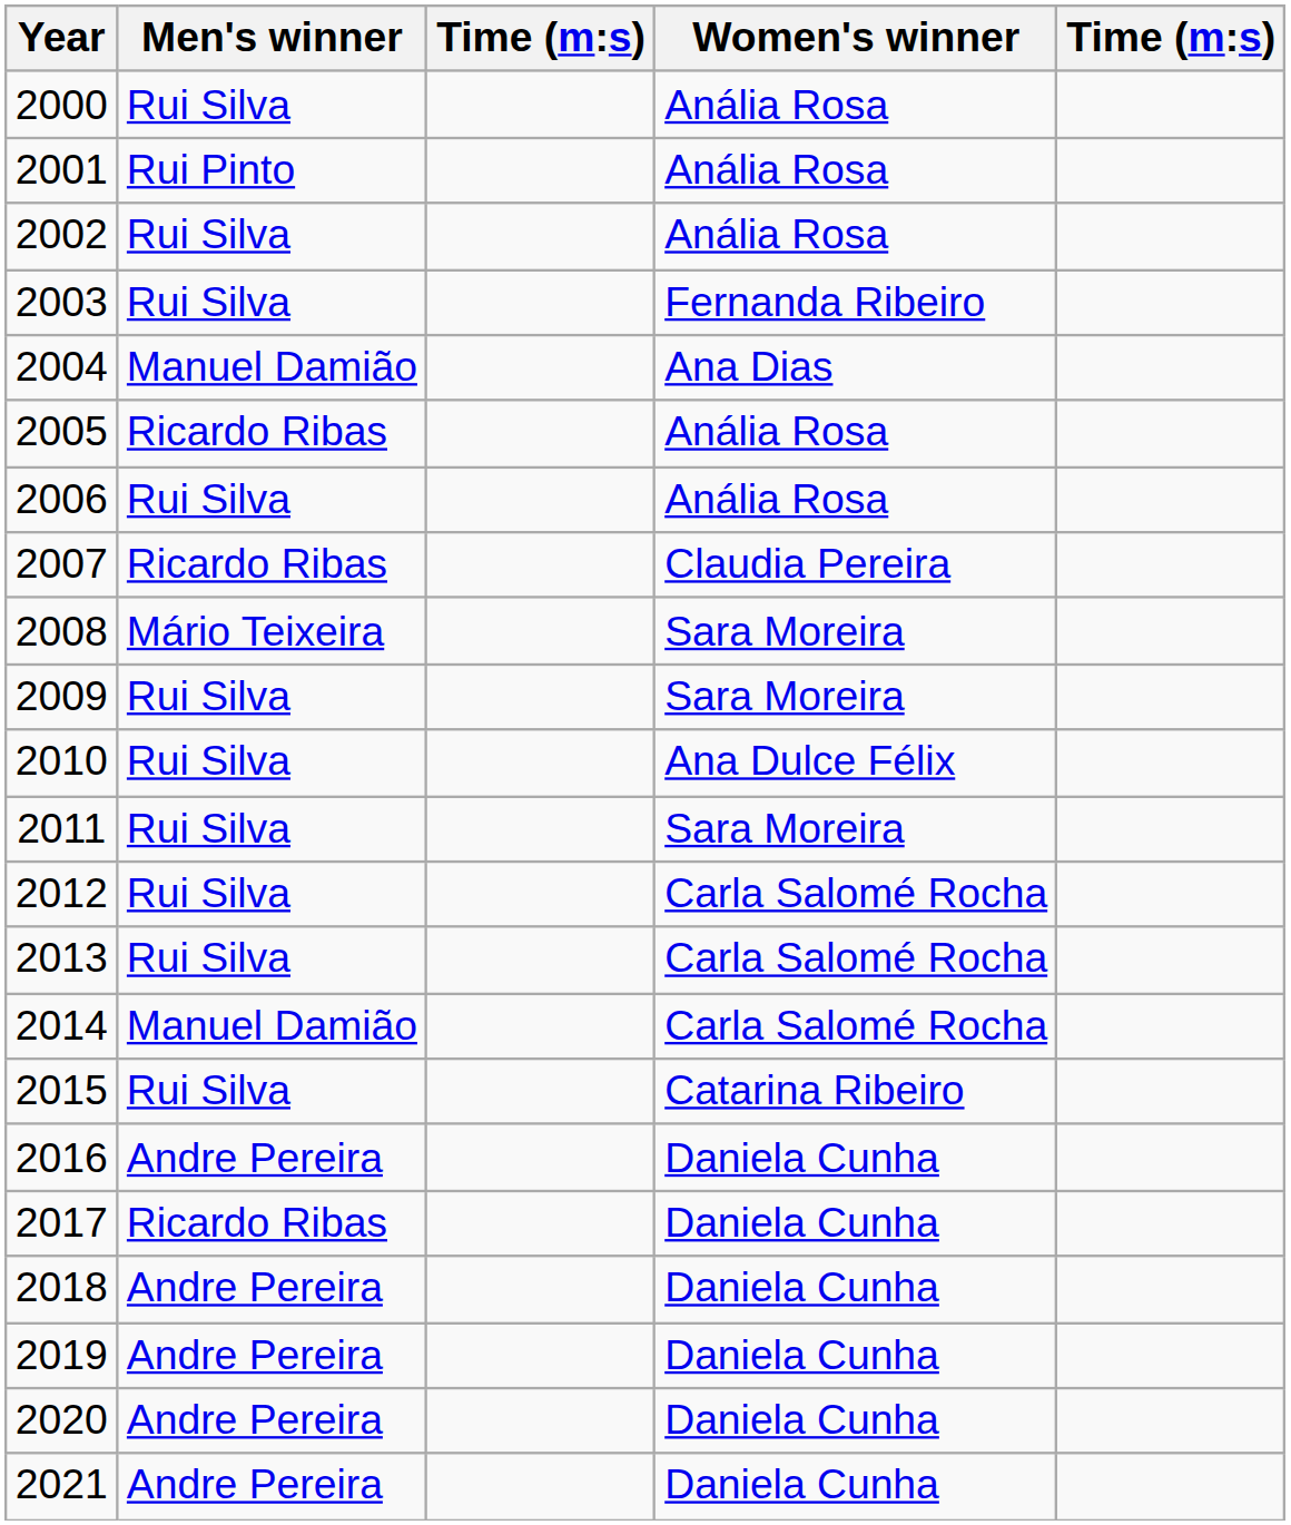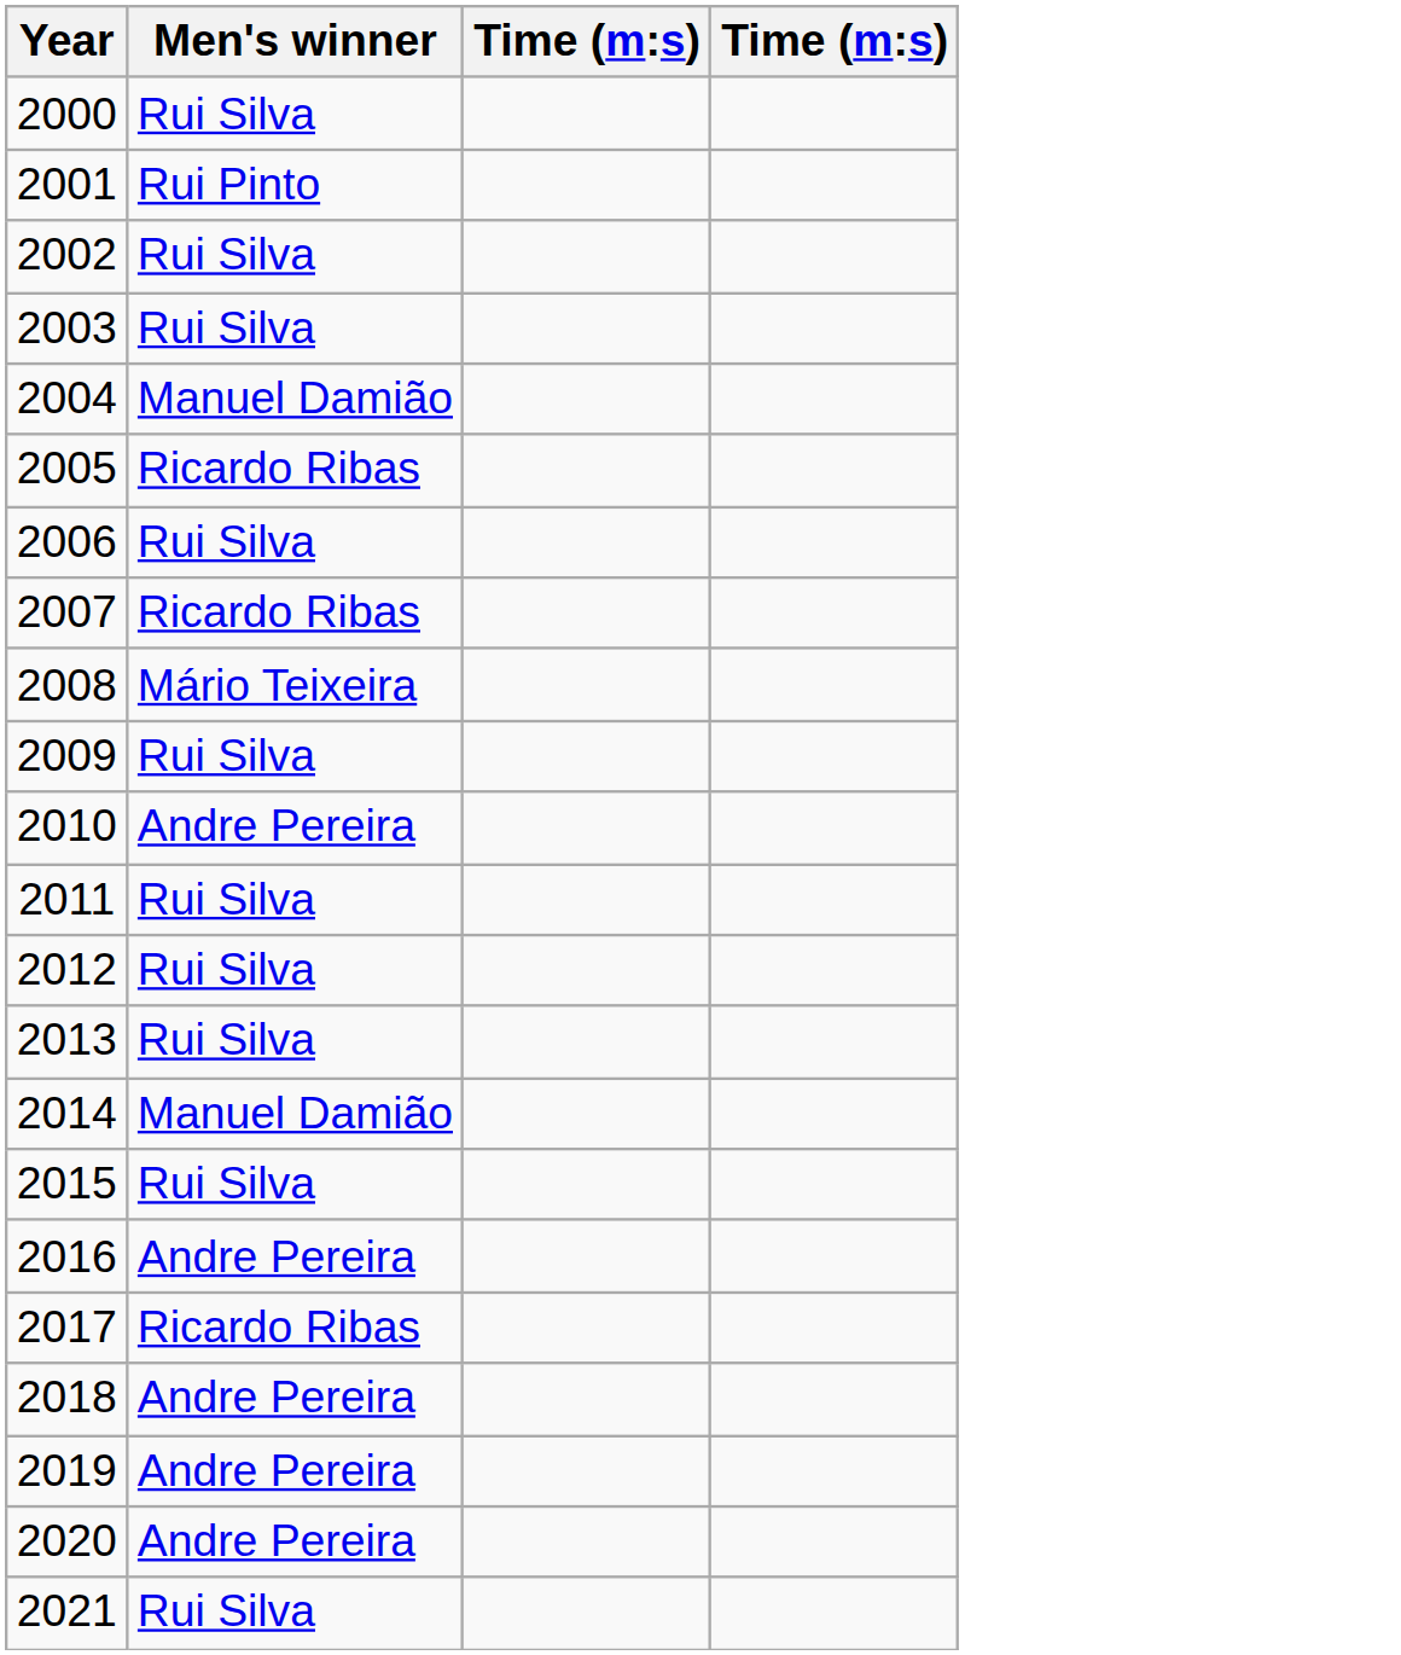 <table class="wikitable" style="text-align:center">
 <tr>
 <th>Year</th>
 <th>Men's winner</th>
 <th>Time (<a href='#'>m</a>:<a href='#'>s</a>)</th>
-<th>Women's winner</th>
 <th>Time (<a href='#'>m</a>:<a href='#'>s</a>)</th>
 </tr>
 <tr>
 <td>2000</td>
 <td align=left><a href='#'>Rui Silva</a></td>
 <td></td>
-<td align=left><a href='#'>Anália Rosa</a></td>
 <td></td>
 </tr>
 <tr>
 <td>2001</td>
 <td align=left><a href='#'>Rui Pinto</a></td>
 <td></td>
-<td align=left><a href='#'>Anália Rosa</a></td>
 <td></td>
 </tr>
 <tr>
 <td>2002</td>
 <td align=left><a href='#'>Rui Silva</a></td>
 <td></td>
-<td align=left><a href='#'>Anália Rosa</a></td>
 <td></td>
 </tr>
 <tr>
 <td>2003</td>
 <td align=left><a href='#'>Rui Silva</a></td>
 <td></td>
-<td align=left><a href='#'>Fernanda Ribeiro</a></td>
 <td></td>
 </tr>
 <tr>
 <td>2004</td>
 <td align=left><a href='#'>Manuel Damião</a></td>
 <td></td>
-<td align=left><a href='#'>Ana Dias</a></td>
 <td></td>
 </tr>
 <tr>
 <td>2005</td>
 <td align=left><a href='#'>Ricardo Ribas</a></td>
 <td></td>
-<td align=left><a href='#'>Anália Rosa</a></td>
 <td></td>
 </tr>
 <tr>
 <td>2006</td>
 <td align=left><a href='#'>Rui Silva</a></td>
 <td></td>
-<td align=left><a href='#'>Anália Rosa</a></td>
 <td></td>
 </tr>
 <tr>
 <td>2007</td>
 <td align=left><a href='#'>Ricardo Ribas</a></td>
 <td></td>
-<td align=left><a href='#'>Claudia Pereira</a></td>
 <td></td>
 </tr>
 <tr>
 <td>2008</td>
 <td align=left><a href='#'>Mário Teixeira</a></td>
 <td></td>
-<td align=left><a href='#'>Sara Moreira</a></td>
 <td></td>
 </tr>
 <tr>
 <td>2009</td>
 <td align=left><a href='#'>Rui Silva</a></td>
 <td></td>
-<td align=left><a href='#'>Sara Moreira</a></td>
 <td></td>
 </tr>
 <tr>
 <td>2010</td>
-<td align=left><a href='#'>Rui Silva</a></td>
+<td align=left><a href='#'>Andre Pereira</a></td>
 <td></td>
-<td align=left><a href='#'>Ana Dulce Félix</a></td>
 <td></td>
 </tr>
 <tr>
 <td>2011</td>
 <td align=left><a href='#'>Rui Silva</a></td>
 <td></td>
-<td align=left><a href='#'>Sara Moreira</a></td>
 <td></td>
 </tr>
 <tr>
 <td>2012</td>
 <td align=left><a href='#'>Rui Silva</a></td>
 <td></td>
-<td align=left><a href='#'>Carla Salomé Rocha</a></td>
 <td></td>
 </tr>
 <tr>
 <td>2013</td>
 <td align=left><a href='#'>Rui Silva</a></td>
 <td></td>
-<td align=left><a href='#'>Carla Salomé Rocha</a></td>
 <td></td>
 </tr>
 <tr>
 <td>2014</td>
 <td align=left><a href='#'>Manuel Damião</a></td>
 <td></td>
-<td align=left><a href='#'>Carla Salomé Rocha</a></td>
 <td></td>
 </tr>
 <tr>
 <td>2015</td>
 <td align=left><a href='#'>Rui Silva</a></td>
 <td></td>
-<td align=left><a href='#'>Catarina Ribeiro</a></td>
 <td></td>
 </tr>
 <tr>
 <td>2016</td>
 <td align=left><a href='#'>Andre Pereira</a></td>
 <td></td>
-<td align=left><a href='#'>Daniela Cunha</a></td>
 <td></td>
 </tr>
 <tr>
 <td>2017</td>
 <td align=left><a href='#'>Ricardo Ribas</a></td>
 <td></td>
-<td align=left><a href='#'>Daniela Cunha</a></td>
 <td></td>
 </tr>
 <tr>
 <td>2018</td>
 <td align=left><a href='#'>Andre Pereira</a></td>
 <td></td>
-<td align=left><a href='#'>Daniela Cunha</a></td>
 <td></td>
 </tr>
 <tr>
 <td>2019</td>
 <td align=left><a href='#'>Andre Pereira</a></td>
 <td></td>
-<td align=left><a href='#'>Daniela Cunha</a></td>
 <td></td>
 </tr>
 <tr>
 <td>2020</td>
 <td align=left><a href='#'>Andre Pereira</a></td>
 <td></td>
-<td align=left><a href='#'>Daniela Cunha</a></td>
 <td></td>
 </tr>
 <tr>
 <td>2021</td>
-<td align=left><a href='#'>Andre Pereira</a></td>
+<td align=left><a href='#'>Rui Silva</a></td>
 <td></td>
-<td align=left><a href='#'>Daniela Cunha</a></td>
 <td></td>
 </tr>
 </table>
